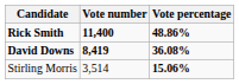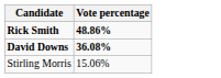 <table class="wikitable">
 <tr>
 <th>Candidate</th>
-<th>Vote number</th>
 <th>Vote percentage</th>
 </tr>
 <tr>
 <td><strong>Rick Smith</strong></td>
-<td><strong>11,400</strong></td>
 <td><strong>48.86%</strong></td>
 </tr>
 <tr>
 <td><strong>David Downs</strong></td>
-<td><strong>8,419</strong></td>
 <td><strong>36.08%</strong></td>
 </tr>
 <tr>
 <td>Stirling Morris</td>
-<td>3,514</td>
-<td><strong>15.06%</strong></td>
+<td>15.06%</td>
 </tr>
 </table>
